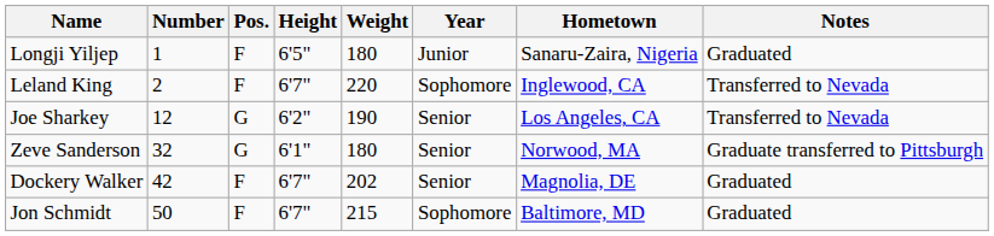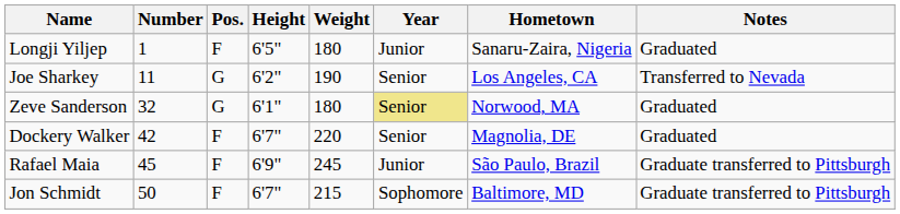 <table class="wikitable sortable" border="1">
 <tr>
 <th>Name</th>
 <th>Number</th>
 <th>Pos.</th>
 <th>Height</th>
 <th>Weight</th>
 <th>Year</th>
 <th>Hometown</th>
 <th class="unsortable">Notes</th>
 </tr>
 <tr>
 <td>Longji Yiljep</td>
 <td>1</td>
 <td>F</td>
 <td>6'5"</td>
 <td>180</td>
 <td>Junior</td>
 <td>Sanaru-Zaira, <a href='#'>Nigeria</a></td>
 <td>Graduated</td>
 </tr>
 <tr>
-<td>Leland King</td>
-<td>2</td>
-<td>F</td>
-<td>6'7"</td>
-<td>220</td>
-<td>Sophomore</td>
-<td><a href='#'>Inglewood, CA</a></td>
-<td>Transferred to <a href='#'>Nevada</a></td>
-</tr>
-<tr>
 <td>Joe Sharkey</td>
-<td>12</td>
+<td>11</td>
 <td>G</td>
 <td>6'2"</td>
 <td>190</td>
 <td>Senior</td>
 <td><a href='#'>Los Angeles, CA</a></td>
 <td>Transferred to <a href='#'>Nevada</a></td>
 </tr>
 <tr>
 <td>Zeve Sanderson</td>
 <td>32</td>
 <td>G</td>
 <td>6'1"</td>
 <td>180</td>
-<td>Senior</td>
+<td style="background: khaki;">Senior</td>
 <td><a href='#'>Norwood, MA</a></td>
-<td>Graduate transferred to <a href='#'>Pittsburgh</a></td>
+<td>Graduated</td>
 </tr>
 <tr>
 <td>Dockery Walker</td>
 <td>42</td>
 <td>F</td>
 <td>6'7"</td>
-<td>202</td>
+<td>220</td>
 <td>Senior</td>
 <td><a href='#'>Magnolia, DE</a></td>
 <td>Graduated</td>
+</tr>
+<tr>
+<td>Rafael Maia</td>
+<td>45</td>
+<td>F</td>
+<td>6'9"</td>
+<td>245</td>
+<td>Junior</td>
+<td><a href='#'>São Paulo, Brazil</a></td>
+<td>Graduate transferred to <a href='#'>Pittsburgh</a></td>
 </tr>
 <tr>
 <td>Jon Schmidt</td>
 <td>50</td>
 <td>F</td>
 <td>6'7"</td>
 <td>215</td>
 <td>Sophomore</td>
 <td><a href='#'>Baltimore, MD</a></td>
-<td>Graduated</td>
+<td>Graduate transferred to <a href='#'>Pittsburgh</a></td>
 </tr>
 </table>
